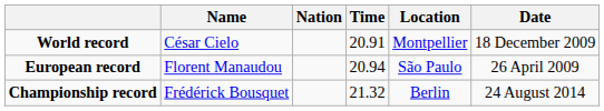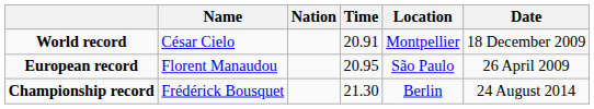 <table class=wikitable style=text-align:center>
 <tr>
 <th></th>
 <th>Name</th>
 <th>Nation</th>
 <th>Time</th>
 <th>Location</th>
 <th>Date</th>
 </tr>
 <tr>
 <td><strong>World record</strong></td>
 <td align=left><a href='#'>César Cielo</a></td>
 <td align=left></td>
 <td align=left>20.91</td>
 <td><a href='#'>Montpellier</a></td>
 <td>18 December 2009</td>
 </tr>
 <tr>
 <td><strong>European record</strong></td>
 <td align=left><a href='#'>Florent Manaudou</a></td>
 <td align=left></td>
-<td align=left>20.94</td>
+<td align=left>20.95</td>
 <td><a href='#'>São Paulo</a></td>
 <td>26 April 2009</td>
 </tr>
 <tr>
 <td><strong>Championship record</strong></td>
 <td align=left><a href='#'>Frédérick Bousquet</a></td>
 <td align=left></td>
-<td align=left>21.32</td>
+<td align=left>21.30</td>
 <td><a href='#'>Berlin</a></td>
 <td>24 August 2014</td>
 </tr>
 </table>
